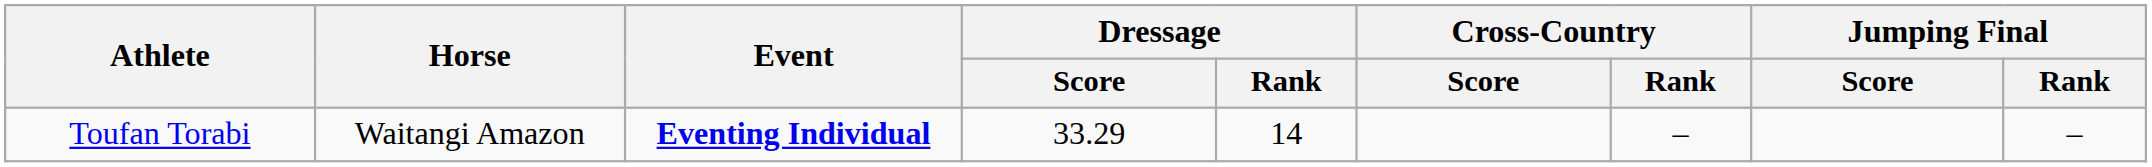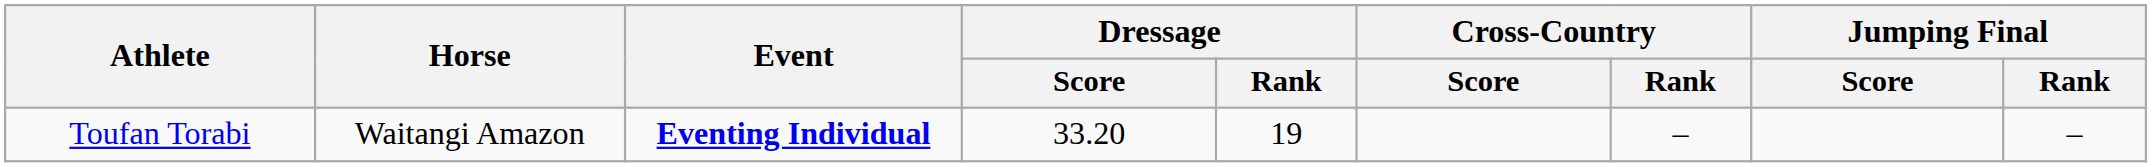 <table class=wikitable style="font-size:90%" width=76%>
 <tr>
 <th rowspan="2" width="11%">Athlete</th>
 <th rowspan="2" width="11%">Horse</th>
 <th rowspan="2" width="12%">Event</th>
 <th colspan="2">Dressage</th>
 <th colspan="2">Cross-Country</th>
 <th colspan="2">Jumping Final</th>
 </tr>
 <tr style="font-size:95%">
 <th width="9%">Score</th>
 <th width="5%">Rank</th>
 <th width="9%">Score</th>
 <th width="5%">Rank</th>
 <th width="9%">Score</th>
 <th width="5%">Rank</th>
 </tr>
 <tr align=center>
 <td><a href='#'>Toufan Torabi</a></td>
 <td>Waitangi Amazon</td>
 <td><strong><a href='#'>Eventing Individual</a></strong></td>
-<td>33.29</td>
-<td>14</td>
+<td>33.20</td>
+<td>19</td>
 <td></td>
 <td>–</td>
 <td></td>
 <td>–</td>
 </tr>
 </table>
